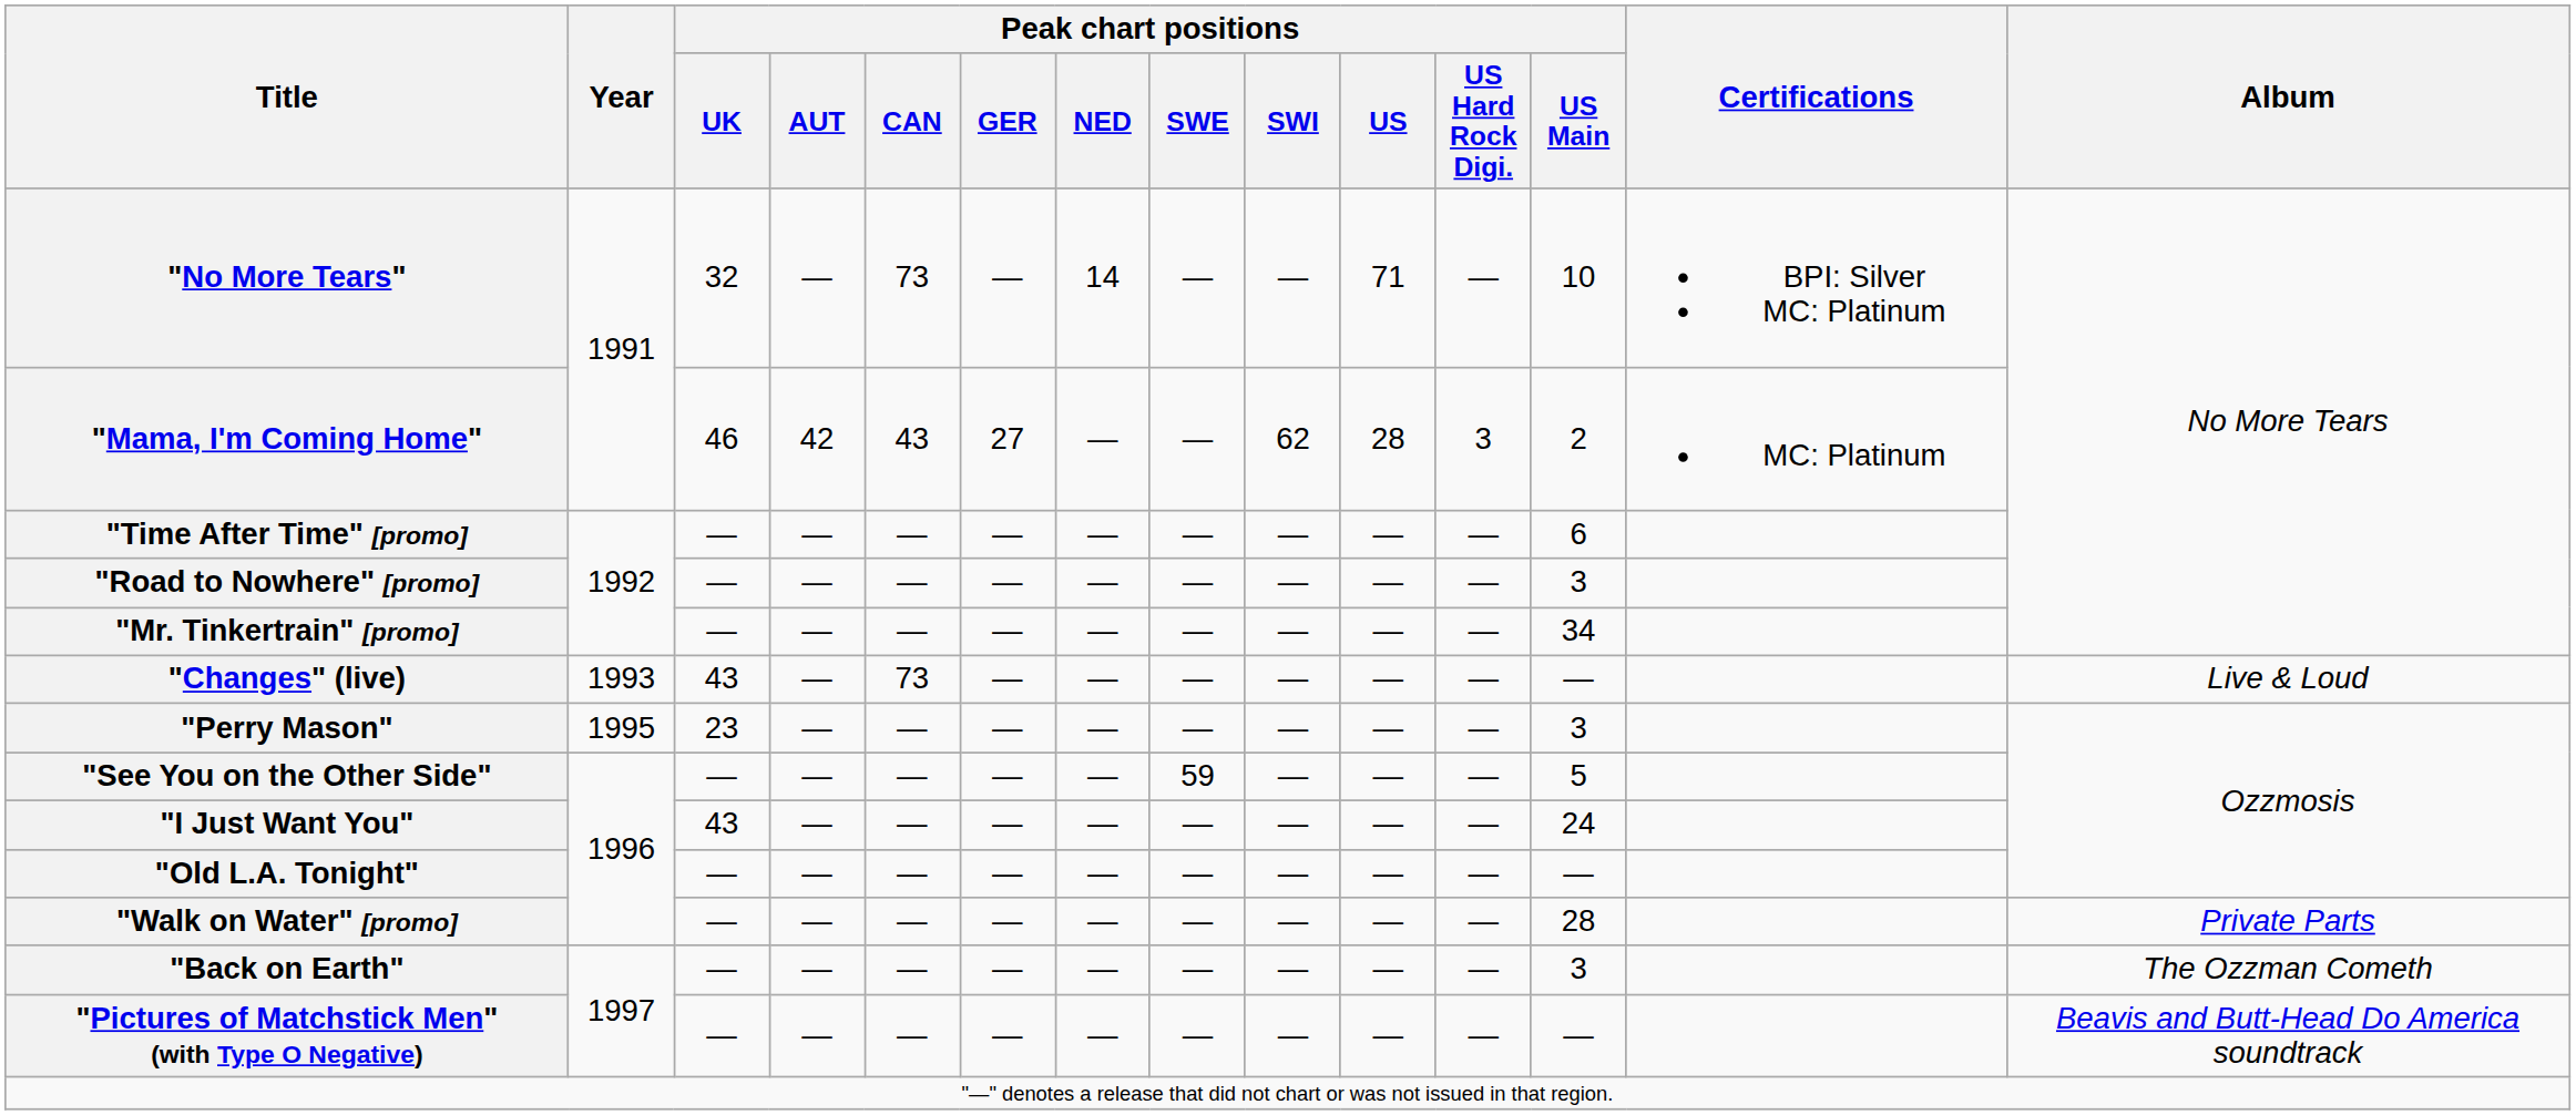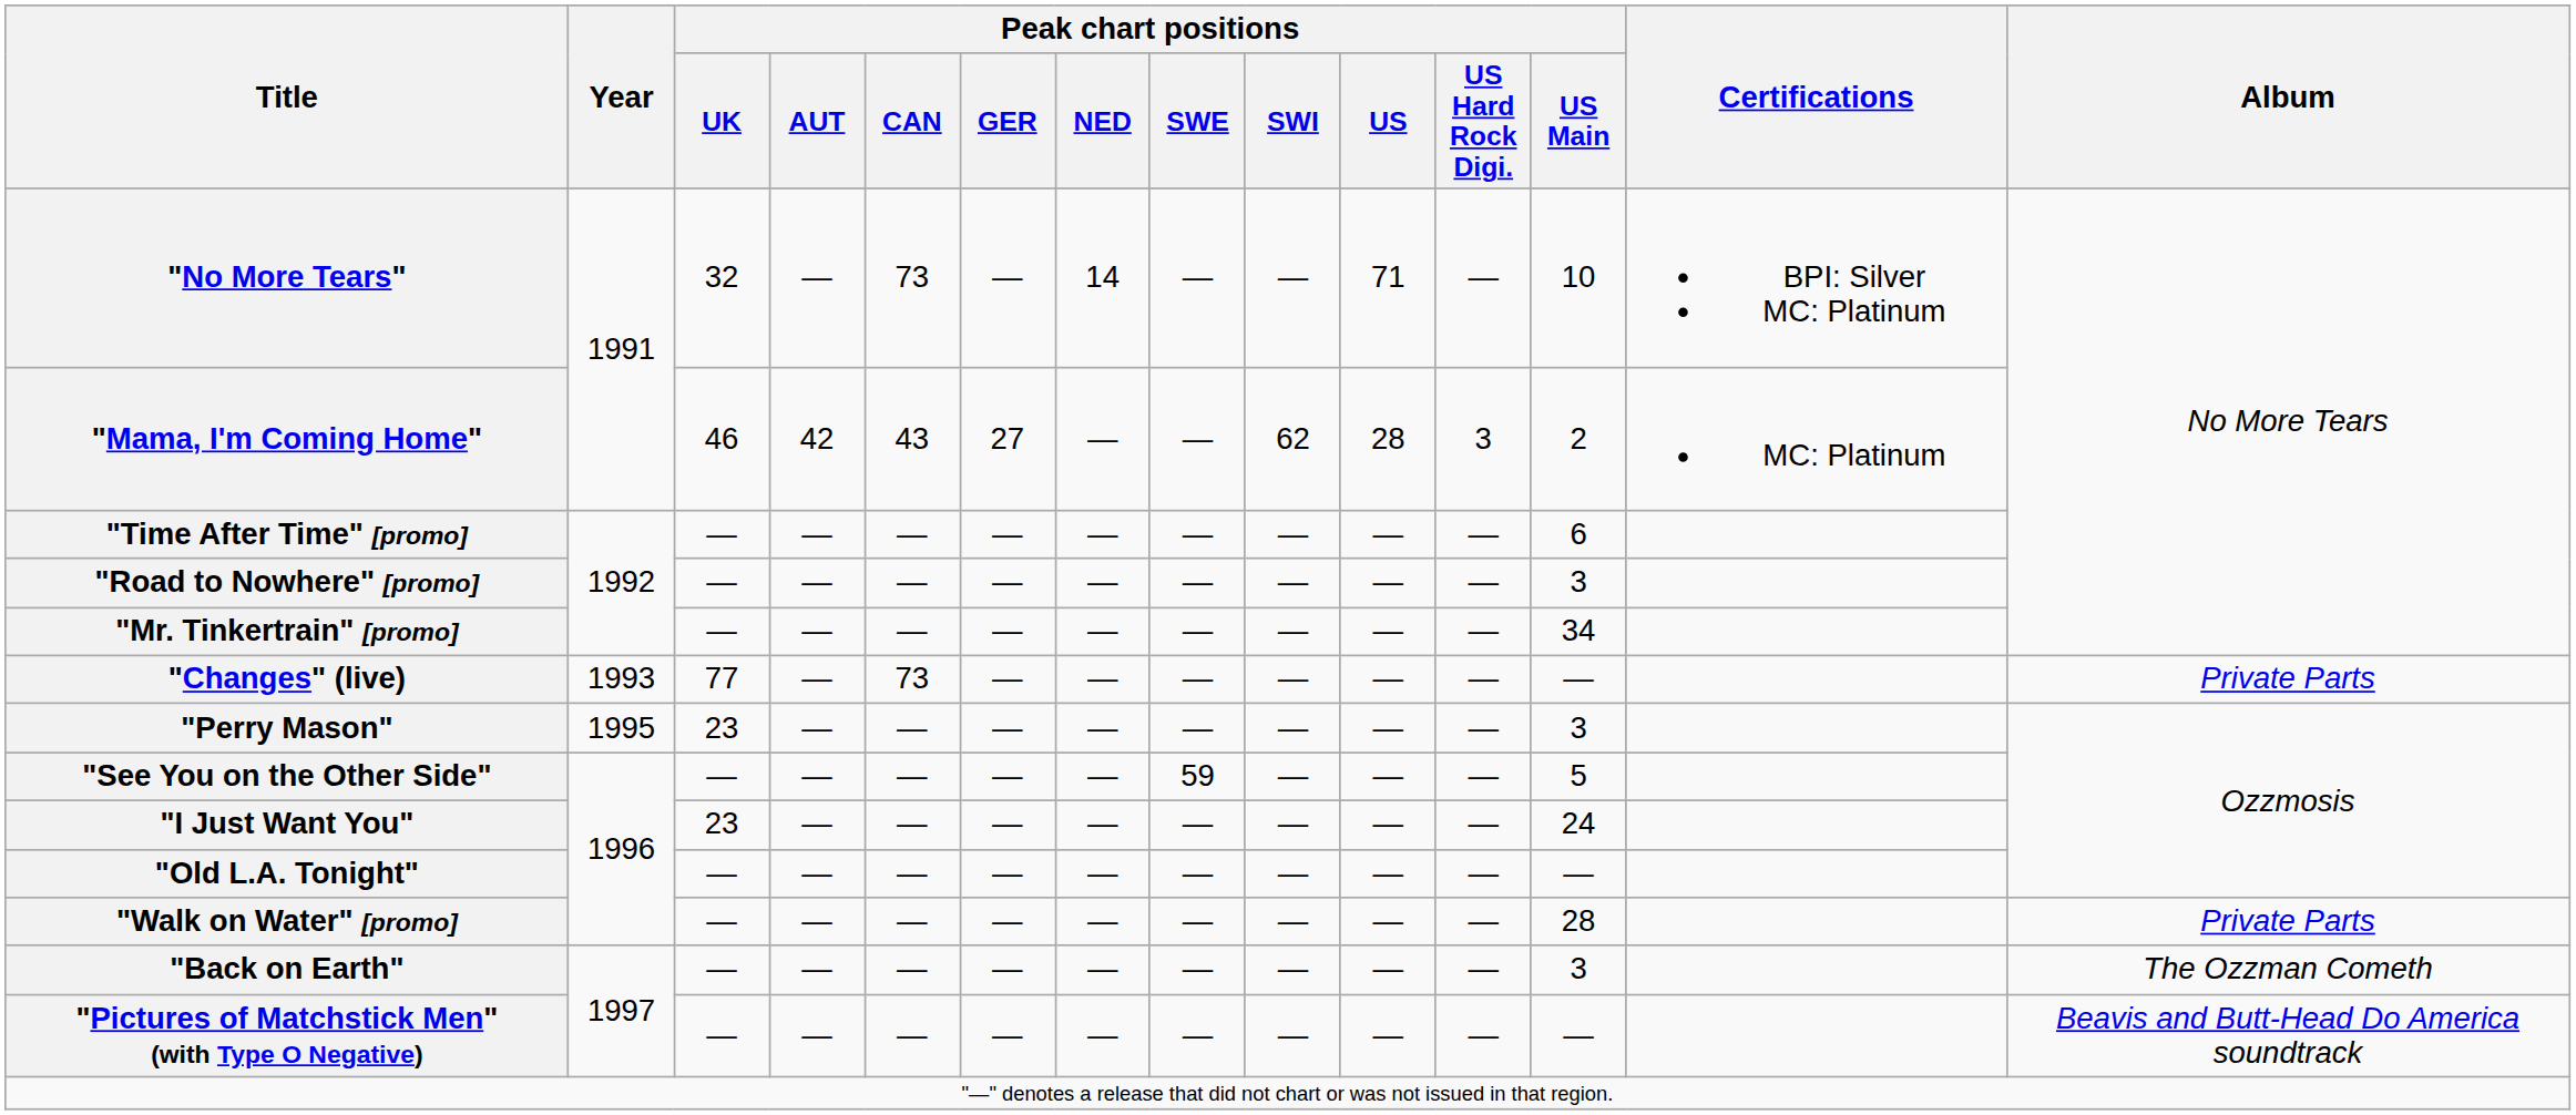 <table class="wikitable plainrowheaders" style="text-align:center">
 <tr>
 <th scope="col" rowspan="2" style="width:18em">Title</th>
 <th scope="col" rowspan="2" style="width:3em">Year</th>
 <th scope="col" colspan="10">Peak chart positions</th>
 <th scope="col" rowspan="2" style="width:12em;"><a href='#'>Certifications</a></th>
 <th scope="col" rowspan="2" style="width:18em;">Album</th>
 </tr>
 <tr>
 <th scope="col" style="width:3em;font-size:90%;"><a href='#'>UK</a><br></th>
 <th scope="col" style="width:3em;font-size:90%;"><a href='#'>AUT</a><br></th>
 <th scope="col" style="width:3em;font-size:90%;"><a href='#'>CAN</a><br></th>
 <th scope="col" style="width:3em;font-size:90%;"><a href='#'>GER</a><br></th>
 <th scope="col" style="width:3em;font-size:90%;"><a href='#'>NED</a><br></th>
 <th scope="col" style="width:3em;font-size:90%;"><a href='#'>SWE</a><br></th>
 <th scope="col" style="width:3em;font-size:90%;"><a href='#'>SWI</a><br></th>
 <th scope="col" style="width:3em;font-size:90%;"><a href='#'>US</a><br></th>
 <th scope="col" style="width:3em;font-size:90%;"><a href='#'>US<br>Hard Rock Digi.</a></th>
 <th scope="col" style="width:3em;font-size:90%;"><a href='#'>US<br>Main</a></th>
 </tr>
 <tr>
 <th scope="row">"<a href='#'>No More Tears</a>"</th>
 <td rowspan="2">1991</td>
 <td>32</td>
 <td>—</td>
 <td>73</td>
 <td>—</td>
 <td>14</td>
 <td>—</td>
 <td>—</td>
 <td>71</td>
 <td>—</td>
 <td>10</td>
 <td><br><ul><li>BPI: Silver</li><li>MC: Platinum</li></ul></td>
 <td rowspan="5"><em>No More Tears</em></td>
 </tr>
 <tr>
 <th scope="row">"<a href='#'>Mama, I'm Coming Home</a>"</th>
 <td>46</td>
 <td>42</td>
 <td>43</td>
 <td>27</td>
 <td>—</td>
 <td>—</td>
 <td>62</td>
 <td>28</td>
 <td>3</td>
 <td>2</td>
 <td><br><ul><li>MC: Platinum</li></ul></td>
 </tr>
 <tr>
 <th scope="row">"Time After Time" <small><em>[promo]</em></small></th>
 <td rowspan="3">1992</td>
 <td>—</td>
 <td>—</td>
 <td>—</td>
 <td>—</td>
 <td>—</td>
 <td>—</td>
 <td>—</td>
 <td>—</td>
 <td>—</td>
 <td>6</td>
 <td></td>
 </tr>
 <tr>
 <th scope="row">"Road to Nowhere" <small><em>[promo]</em></small></th>
 <td>—</td>
 <td>—</td>
 <td>—</td>
 <td>—</td>
 <td>—</td>
 <td>—</td>
 <td>—</td>
 <td>—</td>
 <td>—</td>
 <td>3</td>
 <td></td>
 </tr>
 <tr>
 <th scope="row">"Mr. Tinkertrain" <small><em>[promo]</em></small></th>
 <td>—</td>
 <td>—</td>
 <td>—</td>
 <td>—</td>
 <td>—</td>
 <td>—</td>
 <td>—</td>
 <td>—</td>
 <td>—</td>
 <td>34</td>
 <td></td>
 </tr>
 <tr>
 <th scope="row">"<a href='#'>Changes</a>" (live)</th>
 <td>1993</td>
-<td>43</td>
+<td>77</td>
 <td>—</td>
 <td>73</td>
 <td>—</td>
 <td>—</td>
 <td>—</td>
 <td>—</td>
 <td>—</td>
 <td>—</td>
 <td>—</td>
 <td></td>
-<td><em>Live & Loud</em></td>
+<td><em><a href='#'>Private Parts</a></em></td>
 </tr>
 <tr>
 <th scope="row">"Perry Mason"</th>
 <td>1995</td>
 <td>23</td>
 <td>—</td>
 <td>—</td>
 <td>—</td>
 <td>—</td>
 <td>—</td>
 <td>—</td>
 <td>—</td>
 <td>—</td>
 <td>3</td>
 <td></td>
 <td rowspan="4"><em>Ozzmosis</em></td>
 </tr>
 <tr>
 <th scope="row">"See You on the Other Side"</th>
 <td rowspan="4">1996</td>
 <td>—</td>
 <td>—</td>
 <td>—</td>
 <td>—</td>
 <td>—</td>
 <td>59</td>
 <td>—</td>
 <td>—</td>
 <td>—</td>
 <td>5</td>
 <td></td>
 </tr>
 <tr>
 <th scope="row">"I Just Want You"</th>
-<td>43</td>
+<td>23</td>
 <td>—</td>
 <td>—</td>
 <td>—</td>
 <td>—</td>
 <td>—</td>
 <td>—</td>
 <td>—</td>
 <td>—</td>
 <td>24</td>
 <td></td>
 </tr>
 <tr>
 <th scope="row">"Old L.A. Tonight"</th>
 <td>—</td>
 <td>—</td>
 <td>—</td>
 <td>—</td>
 <td>—</td>
 <td>—</td>
 <td>—</td>
 <td>—</td>
 <td>—</td>
 <td>—</td>
 <td></td>
 </tr>
 <tr>
 <th scope="row">"Walk on Water" <small><em>[promo]</em></small></th>
 <td>—</td>
 <td>—</td>
 <td>—</td>
 <td>—</td>
 <td>—</td>
 <td>—</td>
 <td>—</td>
 <td>—</td>
 <td>—</td>
 <td>28</td>
 <td></td>
 <td><em><a href='#'>Private Parts</a></em></td>
 </tr>
 <tr>
 <th scope="row">"Back on Earth"</th>
 <td rowspan="2">1997</td>
 <td>—</td>
 <td>—</td>
 <td>—</td>
 <td>—</td>
 <td>—</td>
 <td>—</td>
 <td>—</td>
 <td>—</td>
 <td>—</td>
 <td>3</td>
 <td></td>
 <td><em>The Ozzman Cometh</em></td>
 </tr>
 <tr>
 <th scope="row">"<a href='#'>Pictures of Matchstick Men</a>"<br><small>(with <a href='#'>Type O Negative</a>)</small></th>
 <td>—</td>
 <td>—</td>
 <td>—</td>
 <td>—</td>
 <td>—</td>
 <td>—</td>
 <td>—</td>
 <td>—</td>
 <td>—</td>
 <td>—</td>
 <td></td>
 <td><em><a href='#'>Beavis and Butt-Head Do America</a> soundtrack</em></td>
 </tr>
 <tr>
 <td colspan="15" style="font-size: 8pt">"—" denotes a release that did not chart or was not issued in that region.</td>
 </tr>
 </table>
